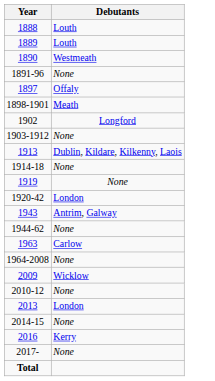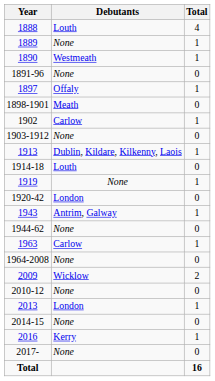 <table class="wikitable" style="text-align:center">
 <tr>
 <th>Year</th>
 <th>Debutants</th>
+<th>Total</th>
 </tr>
 <tr>
 <td><a href='#'>1888</a></td>
 <td style="text-align:left"> <a href='#'>Louth</a></td>
+<td>4</td>
 </tr>
 <tr>
 <td><a href='#'>1889</a></td>
-<td style="text-align:left"> <a href='#'>Louth</a></td>
+<td style="text-align:left"><em>None</em></td>
+<td>1</td>
 </tr>
 <tr>
 <td><a href='#'>1890</a></td>
 <td style="text-align:left"> <a href='#'>Westmeath</a></td>
+<td>1</td>
 </tr>
 <tr>
 <td>1891-96</td>
 <td style="text-align:left"><em>None</em></td>
+<td>0</td>
 </tr>
 <tr>
 <td><a href='#'>1897</a></td>
 <td style="text-align:left"> <a href='#'>Offaly</a></td>
+<td>1</td>
 </tr>
 <tr>
 <td>1898-1901</td>
 <td style="text-align:left"> <a href='#'>Meath</a></td>
+<td>0</td>
 </tr>
 <tr>
 <td>1902</td>
-<td><a href='#'>Longford</a></td>
+<td style="text-align:left"> <a href='#'>Carlow</a></td>
+<td>1</td>
 </tr>
 <tr>
 <td>1903-1912</td>
 <td style="text-align:left"><em>None</em></td>
+<td>0</td>
 </tr>
 <tr>
 <td><a href='#'>1913</a></td>
 <td style="text-align:left"> <a href='#'>Dublin</a>,  <a href='#'>Kildare</a>,  <a href='#'>Kilkenny</a>,  <a href='#'>Laois</a></td>
+<td>1</td>
 </tr>
 <tr>
 <td>1914-18</td>
-<td style="text-align:left"><em>None</em></td>
+<td style="text-align:left"> <a href='#'>Louth</a></td>
+<td>0</td>
 </tr>
 <tr>
 <td><a href='#'>1919</a></td>
 <td><em>None</em></td>
+<td>1</td>
 </tr>
 <tr>
 <td>1920-42</td>
 <td style="text-align:left"> <a href='#'>London</a></td>
+<td>0</td>
 </tr>
 <tr>
 <td><a href='#'>1943</a></td>
 <td style="text-align:left"> <a href='#'>Antrim</a>,  <a href='#'>Galway</a></td>
+<td>1</td>
 </tr>
 <tr>
 <td>1944-62</td>
 <td style="text-align:left"><em>None</em></td>
+<td>0</td>
 </tr>
 <tr>
 <td><a href='#'>1963</a></td>
 <td style="text-align:left"> <a href='#'>Carlow</a></td>
+<td>1</td>
 </tr>
 <tr>
 <td>1964-2008</td>
 <td style="text-align:left"><em>None</em></td>
+<td>0</td>
 </tr>
 <tr>
 <td><a href='#'>2009</a></td>
 <td style="text-align:left"> <a href='#'>Wicklow</a></td>
+<td>2</td>
 </tr>
 <tr>
 <td>2010-12</td>
 <td style="text-align:left"><em>None</em></td>
+<td>0</td>
 </tr>
 <tr>
 <td><a href='#'>2013</a></td>
 <td style="text-align:left"> <a href='#'>London</a></td>
+<td>1</td>
 </tr>
 <tr>
 <td>2014-15</td>
 <td style="text-align:left"><em>None</em></td>
+<td>0</td>
 </tr>
 <tr>
 <td><a href='#'>2016</a></td>
 <td style="text-align:left"> <a href='#'>Kerry</a></td>
+<td>1</td>
 </tr>
 <tr>
 <td>2017-</td>
 <td style="text-align:left"><em>None</em></td>
+<td>0</td>
 </tr>
 <tr>
 <td><strong>Total</strong></td>
 <td style="text-align:left"></td>
+<td><strong>16</strong></td>
 </tr>
 </table>
